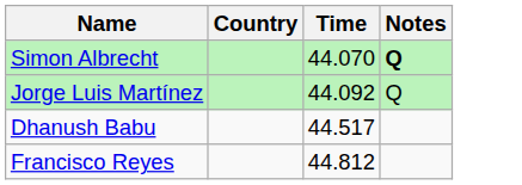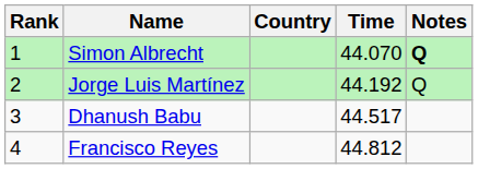 <table class="wikitable" style="font-size:95%" style="text-align:center; width:35em;">
 <tr>
+<th>Rank</th>
 <th>Name</th>
 <th>Country</th>
 <th>Time</th>
 <th>Notes</th>
 </tr>
 <tr bgcolor=bbf3bb>
+<td>1</td>
 <td align=left><a href='#'>Simon Albrecht</a></td>
 <td align=left></td>
 <td>44.070</td>
 <td><strong>Q</strong></td>
 </tr>
 <tr bgcolor=bbf3bb>
+<td>2</td>
 <td align=left><a href='#'>Jorge Luis Martínez</a></td>
 <td align=left></td>
-<td>44.092</td>
+<td>44.192</td>
 <td>Q</td>
 </tr>
 <tr>
+<td>3</td>
 <td align=left><a href='#'>Dhanush Babu</a></td>
 <td align=left></td>
 <td>44.517</td>
 <td></td>
 </tr>
 <tr>
+<td>4</td>
 <td align=left><a href='#'>Francisco Reyes</a></td>
 <td align=left></td>
 <td>44.812</td>
 <td></td>
 </tr>
 </table>
